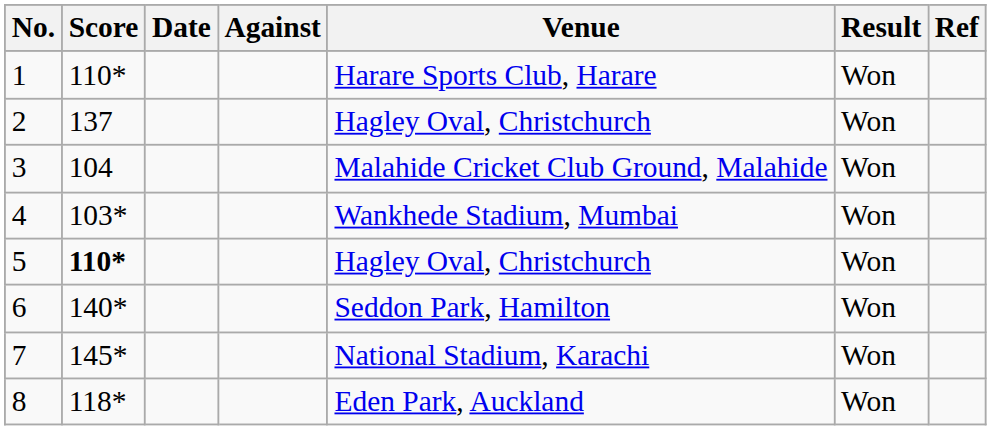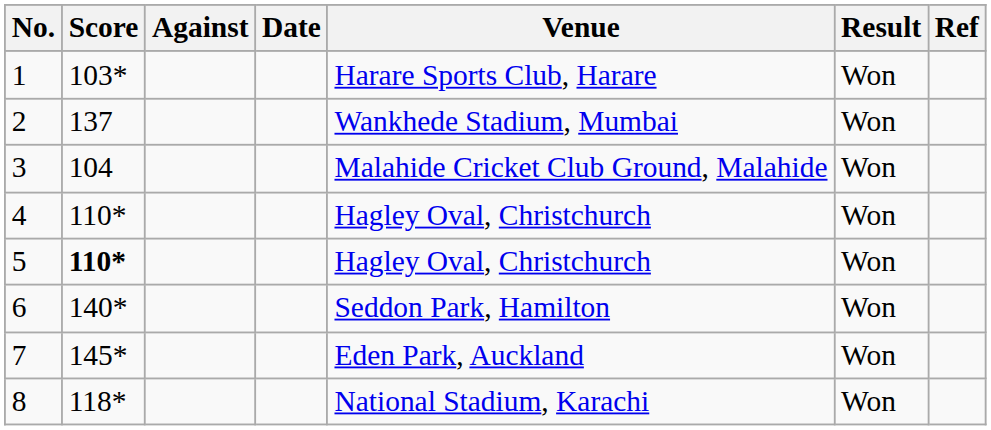 <table class="wikitable sortable">
 <tr>
 <th>No.</th>
 <th>Score</th>
+<th>Against</th>
 <th>Date</th>
-<th>Against</th>
 <th>Venue</th>
 <th>Result</th>
 <th scope="col" class="unsortable">Ref</th>
 </tr>
 <tr>
 <td>1</td>
-<td>110*</td>
+<td>103*</td>
 <td></td>
 <td></td>
 <td><a href='#'>Harare Sports Club</a>, <a href='#'>Harare</a></td>
 <td>Won</td>
 <td></td>
 </tr>
 <tr>
 <td>2</td>
 <td>137</td>
 <td></td>
 <td></td>
-<td><a href='#'>Hagley Oval</a>, <a href='#'>Christchurch</a></td>
+<td><a href='#'>Wankhede Stadium</a>, <a href='#'>Mumbai</a></td>
 <td>Won</td>
 <td></td>
 </tr>
 <tr>
 <td>3</td>
 <td>104</td>
 <td></td>
 <td></td>
 <td><a href='#'>Malahide Cricket Club Ground</a>, <a href='#'>Malahide</a></td>
 <td>Won</td>
 <td></td>
 </tr>
 <tr>
 <td>4</td>
-<td>103*</td>
+<td>110*</td>
 <td></td>
 <td></td>
-<td><a href='#'>Wankhede Stadium</a>, <a href='#'>Mumbai</a></td>
+<td><a href='#'>Hagley Oval</a>, <a href='#'>Christchurch</a></td>
 <td>Won</td>
 <td></td>
 </tr>
 <tr>
 <td>5</td>
 <td><strong>110*</strong></td>
 <td></td>
 <td></td>
 <td><a href='#'>Hagley Oval</a>, <a href='#'>Christchurch</a></td>
 <td>Won</td>
 <td></td>
 </tr>
 <tr>
 <td>6</td>
 <td>140*</td>
 <td></td>
 <td></td>
 <td><a href='#'>Seddon Park</a>, <a href='#'>Hamilton</a></td>
 <td>Won</td>
 <td></td>
 </tr>
 <tr>
 <td>7</td>
 <td>145*</td>
 <td></td>
 <td></td>
-<td><a href='#'>National Stadium</a>, <a href='#'>Karachi</a></td>
+<td><a href='#'>Eden Park</a>, <a href='#'>Auckland</a></td>
 <td>Won</td>
 <td></td>
 </tr>
 <tr>
 <td>8</td>
 <td>118*</td>
 <td></td>
 <td></td>
-<td><a href='#'>Eden Park</a>, <a href='#'>Auckland</a></td>
+<td><a href='#'>National Stadium</a>, <a href='#'>Karachi</a></td>
 <td>Won</td>
 <td></td>
 </tr>
 </table>
